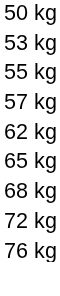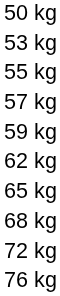 <table>
 <tr>
 <td rowspan=2>50 kg<br></td>
 <td rowspan=2></td>
 <td rowspan=2></td>
 <td></td>
 </tr>
 <tr>
 <td></td>
 </tr>
 <tr>
 <td rowspan=2>53 kg<br></td>
 <td rowspan=2></td>
 <td rowspan=2></td>
 <td></td>
 </tr>
 <tr>
 <td></td>
 </tr>
 <tr>
 <td rowspan=2>55 kg<br></td>
 <td rowspan=2></td>
 <td rowspan=2></td>
 <td></td>
 </tr>
 <tr>
 <td></td>
 </tr>
 <tr>
 <td rowspan=2>57 kg<br></td>
 <td rowspan=2></td>
 <td rowspan=2></td>
 <td></td>
 </tr>
 <tr>
+<td></td>
+</tr>
+<tr>
+<td>59 kg<br></td>
+<td></td>
+<td></td>
 <td></td>
 </tr>
 <tr>
 <td rowspan=2>62 kg<br></td>
 <td rowspan=2></td>
 <td rowspan=2></td>
 <td></td>
 </tr>
 <tr>
 <td></td>
 </tr>
 <tr>
 <td>65 kg<br></td>
 <td></td>
 <td></td>
 <td></td>
 </tr>
 <tr>
 <td rowspan=2>68 kg<br></td>
 <td rowspan=2></td>
 <td rowspan=2></td>
 <td></td>
 </tr>
 <tr>
 <td></td>
 </tr>
 <tr>
 <td rowspan=2>72 kg<br></td>
 <td rowspan=2></td>
 <td rowspan=2></td>
 <td></td>
 </tr>
 <tr>
 <td></td>
 </tr>
 <tr>
 <td rowspan=2>76 kg<br></td>
 <td rowspan=2></td>
 <td rowspan=2></td>
 <td></td>
 </tr>
 <tr>
 <td></td>
 </tr>
 </table>
